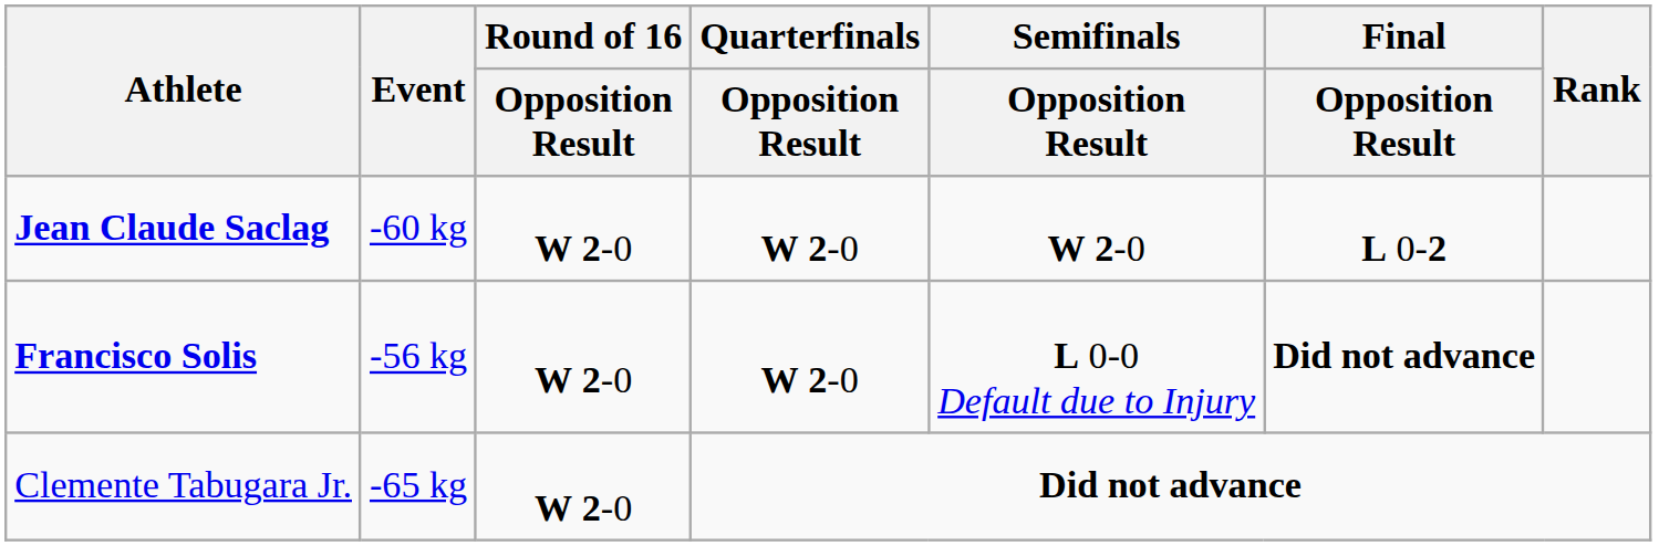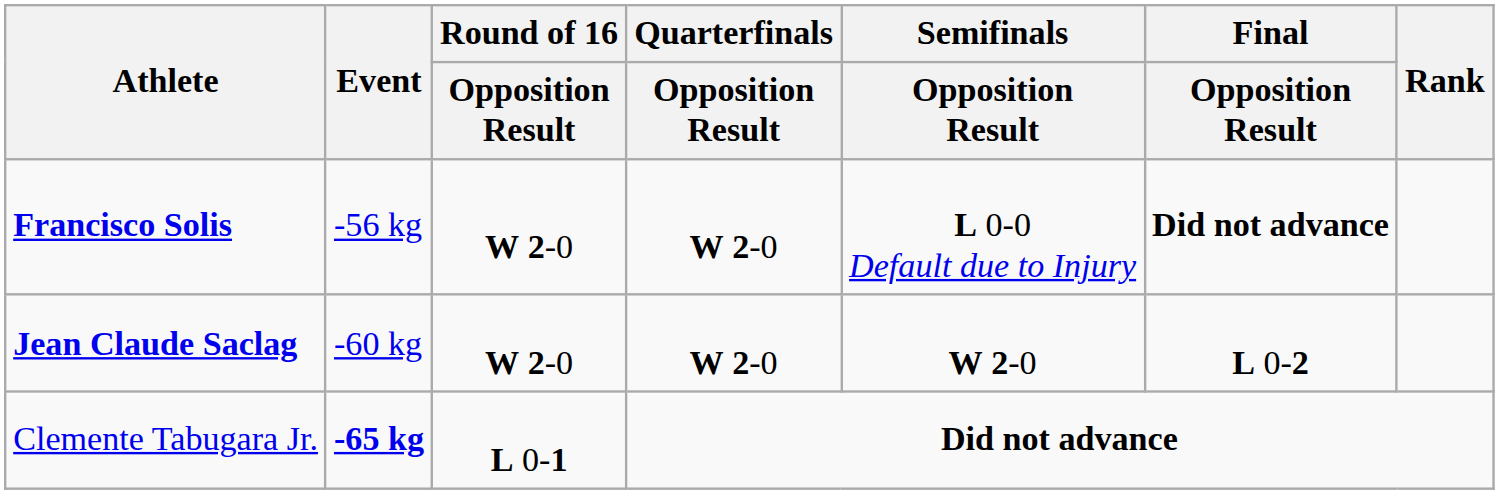 <table class="wikitable" border="1" style="font-size:90%">
 <tr>
 <th rowspan=2>Athlete</th>
 <th rowspan=2>Event</th>
 <th>Round of 16</th>
 <th>Quarterfinals</th>
 <th>Semifinals</th>
 <th>Final</th>
 <th rowspan=2>Rank</th>
 </tr>
 <tr>
 <th>Opposition<br>Result</th>
 <th>Opposition<br>Result</th>
 <th>Opposition<br>Result</th>
 <th>Opposition<br>Result</th>
 </tr>
 <tr>
+<td><strong><a href='#'>Francisco Solis</a></strong></td>
+<td><a href='#'>-56 kg</a></td>
+<td align=center> <br> <strong>W</strong> <strong>2</strong>-0</td>
+<td align=center>  <br> <strong>W</strong> <strong>2</strong>-0</td>
+<td align=center>  <br> <strong>L</strong> 0-0 <br> <em><a href='#'>Default due to Injury</a></em></td>
+<td align=center><strong>Did not advance</strong></td>
+<td align=center></td>
+</tr>
+<tr>
 <td><strong><a href='#'>Jean Claude Saclag</a></strong></td>
 <td><a href='#'>-60 kg</a></td>
 <td align=center> <br> <strong>W</strong> <strong>2</strong>-0</td>
 <td align=center>  <br> <strong>W</strong> <strong>2</strong>-0</td>
 <td align=center>  <br> <strong>W</strong> <strong>2</strong>-0</td>
 <td align=center>   <br> <strong>L</strong> 0-<strong>2</strong></td>
 <td align=center></td>
 </tr>
 <tr>
-<td><strong><a href='#'>Francisco Solis</a></strong></td>
-<td><a href='#'>-56 kg</a></td>
-<td align=center> <br> <strong>W</strong> <strong>2</strong>-0</td>
-<td align=center>  <br> <strong>W</strong> <strong>2</strong>-0</td>
-<td align=center>  <br> <strong>L</strong> 0-0 <br> <em><a href='#'>Default due to Injury</a></em></td>
-<td align=center><strong>Did not advance</strong></td>
-<td align=center></td>
-</tr>
-<tr>
 <td><a href='#'>Clemente Tabugara Jr.</a></td>
-<td><a href='#'>-65 kg</a></td>
-<td align=center> <br> <strong>W</strong> <strong>2</strong>-0</td>
+<td><strong><a href='#'>-65 kg</a></strong></td>
+<td align=center> <br> <strong>L</strong> 0-<strong>1</strong></td>
 <td colspan=4 align=center><strong>Did not advance</strong></td>
 </tr>
 </table>
